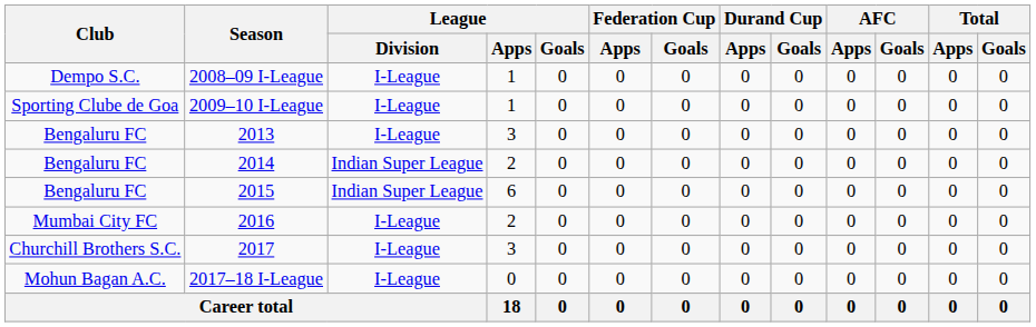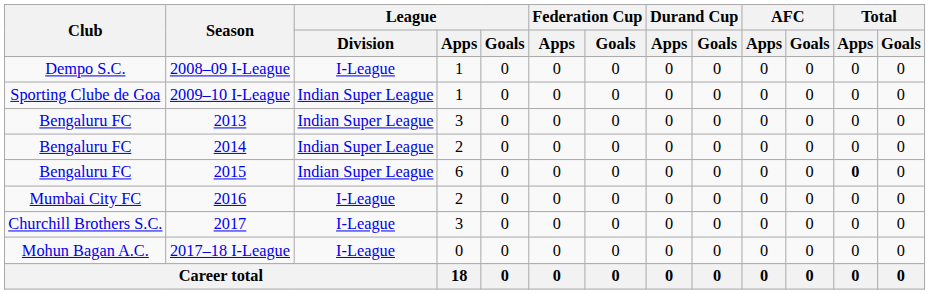 <table class="wikitable" style="text-align: center;">
 <tr>
 <th rowspan="2">Club</th>
 <th rowspan="2">Season</th>
 <th colspan="3">League</th>
 <th colspan="2">Federation Cup</th>
 <th colspan="2">Durand Cup</th>
 <th colspan="2">AFC</th>
 <th colspan="2">Total</th>
 </tr>
 <tr>
 <th>Division</th>
 <th>Apps</th>
 <th>Goals</th>
 <th>Apps</th>
 <th>Goals</th>
 <th>Apps</th>
 <th>Goals</th>
 <th>Apps</th>
 <th>Goals</th>
 <th>Apps</th>
 <th>Goals</th>
 </tr>
 <tr>
 <td rowspan="1"><a href='#'>Dempo S.C.</a></td>
 <td><a href='#'>2008–09 I-League</a></td>
 <td><a href='#'>I-League</a></td>
 <td>1</td>
 <td>0</td>
 <td>0</td>
 <td>0</td>
 <td>0</td>
 <td>0</td>
 <td>0</td>
 <td>0</td>
 <td>0</td>
 <td>0</td>
 </tr>
 <tr>
 <td rowspan="1"><a href='#'>Sporting Clube de Goa</a></td>
 <td><a href='#'>2009–10 I-League</a></td>
-<td><a href='#'>I-League</a></td>
+<td><a href='#'>Indian Super League</a></td>
 <td>1</td>
 <td>0</td>
 <td>0</td>
 <td>0</td>
 <td>0</td>
 <td>0</td>
 <td>0</td>
 <td>0</td>
 <td>0</td>
 <td>0</td>
 </tr>
 <tr>
 <td rowspan="1"><a href='#'>Bengaluru FC</a></td>
 <td><a href='#'>2013</a></td>
-<td><a href='#'>I-League</a></td>
+<td><a href='#'>Indian Super League</a></td>
 <td>3</td>
 <td>0</td>
 <td>0</td>
 <td>0</td>
 <td>0</td>
 <td>0</td>
 <td>0</td>
 <td>0</td>
 <td>0</td>
 <td>0</td>
 </tr>
 <tr>
 <td rowspan="1"><a href='#'>Bengaluru FC</a></td>
 <td><a href='#'>2014</a></td>
 <td><a href='#'>Indian Super League</a></td>
 <td>2</td>
 <td>0</td>
 <td>0</td>
 <td>0</td>
 <td>0</td>
 <td>0</td>
 <td>0</td>
 <td>0</td>
 <td>0</td>
 <td>0</td>
 </tr>
 <tr>
 <td rowspan="1"><a href='#'>Bengaluru FC</a></td>
 <td><a href='#'>2015</a></td>
 <td><a href='#'>Indian Super League</a></td>
 <td>6</td>
 <td>0</td>
 <td>0</td>
 <td>0</td>
 <td>0</td>
 <td>0</td>
 <td>0</td>
 <td>0</td>
-<td>0</td>
+<td><strong>0</strong></td>
 <td>0</td>
 </tr>
 <tr>
 <td rowspan="1"><a href='#'>Mumbai City FC</a></td>
 <td><a href='#'>2016</a></td>
 <td><a href='#'>I-League</a></td>
 <td>2</td>
 <td>0</td>
 <td>0</td>
 <td>0</td>
 <td>0</td>
 <td>0</td>
 <td>0</td>
 <td>0</td>
 <td>0</td>
 <td>0</td>
 </tr>
 <tr>
 <td rowspan="1"><a href='#'>Churchill Brothers S.C.</a></td>
 <td><a href='#'>2017</a></td>
 <td><a href='#'>I-League</a></td>
 <td>3</td>
 <td>0</td>
 <td>0</td>
 <td>0</td>
 <td>0</td>
 <td>0</td>
 <td>0</td>
 <td>0</td>
 <td>0</td>
 <td>0</td>
 </tr>
 <tr>
 <td rowspan="1"><a href='#'>Mohun Bagan A.C.</a></td>
 <td><a href='#'>2017–18 I-League</a></td>
 <td><a href='#'>I-League</a></td>
 <td>0</td>
 <td>0</td>
 <td>0</td>
 <td>0</td>
 <td>0</td>
 <td>0</td>
 <td>0</td>
 <td>0</td>
 <td>0</td>
 <td>0</td>
 </tr>
 <tr>
 <th colspan="3">Career total</th>
 <th>18</th>
 <th>0</th>
 <th>0</th>
 <th>0</th>
 <th>0</th>
 <th>0</th>
 <th>0</th>
 <th>0</th>
 <th>0</th>
 <th>0</th>
 </tr>
 </table>
